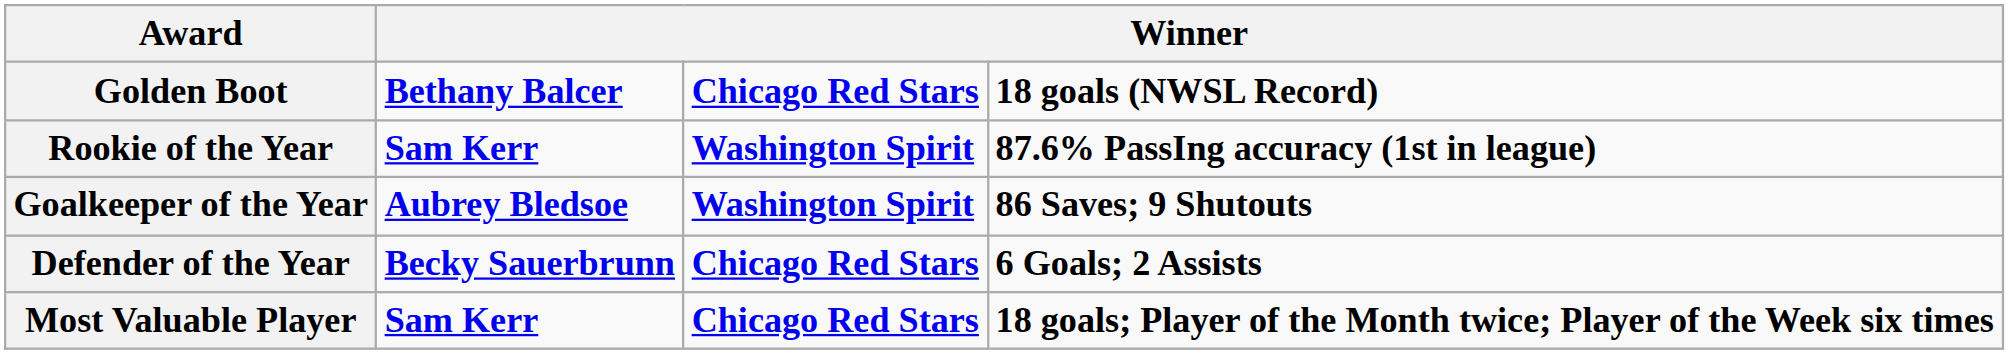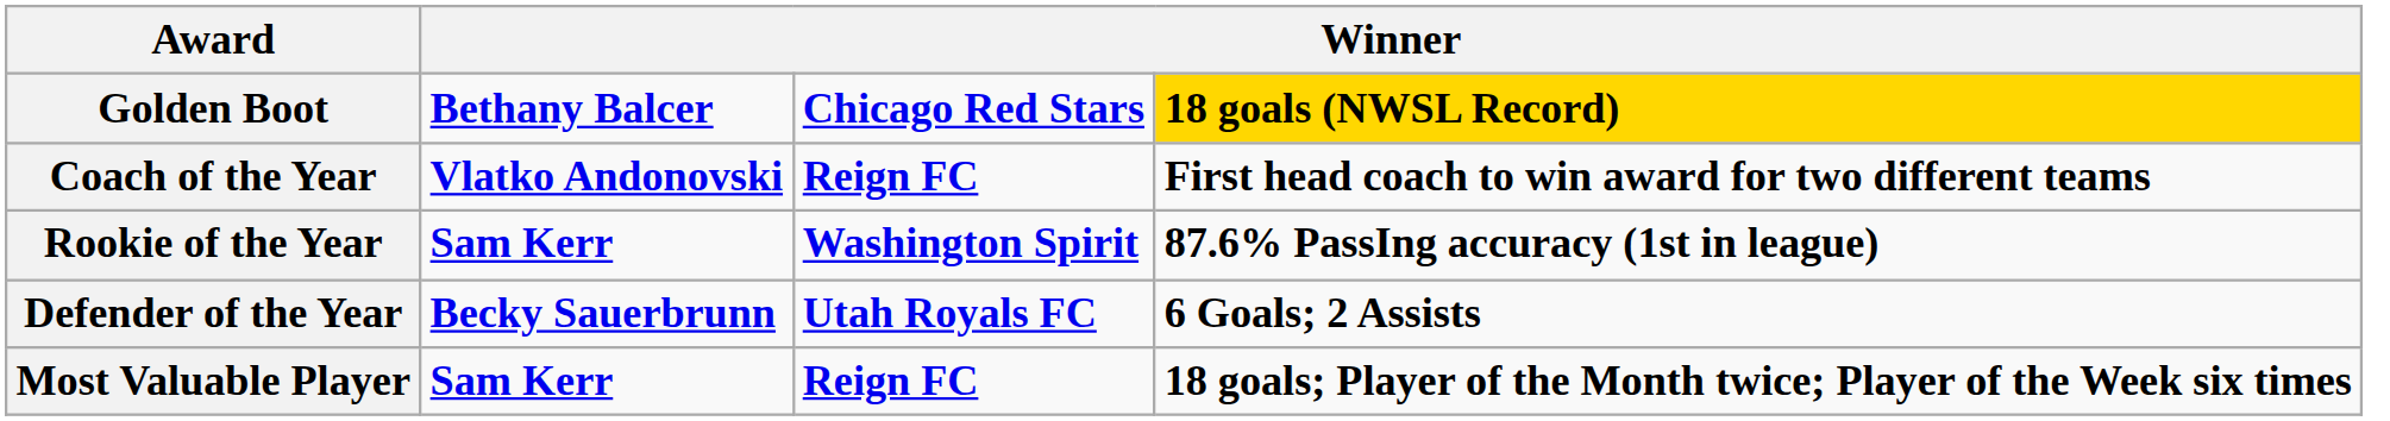 <table class="wikitable">
 <tr>
 <th>Award</th>
 <th colspan=3>Winner</th>
 </tr>
 <tr>
 <th>Golden Boot</th>
 <td><strong> <a href='#'>Bethany Balcer</a></strong></td>
 <td><strong><a href='#'>Chicago Red Stars</a></strong></td>
-<td><strong>18 goals (NWSL Record)</strong></td>
+<td style="background: gold;"><strong>18 goals (NWSL Record)</strong></td>
+</tr>
+<tr>
+<th>Coach of the Year</th>
+<td><strong> <a href='#'>Vlatko Andonovski</a></strong></td>
+<td><strong><a href='#'>Reign FC</a></strong></td>
+<td><strong>First head coach to win award for two different teams</strong></td>
 </tr>
 <tr>
 <th>Rookie of the Year</th>
 <td><strong> <a href='#'>Sam Kerr</a></strong></td>
 <td><strong><a href='#'>Washington Spirit</a></strong></td>
 <td><strong>87.6% PassIng accuracy (1st in league)</strong></td>
 </tr>
 <tr>
-<th>Goalkeeper of the Year</th>
-<td><strong> <a href='#'>Aubrey Bledsoe</a></strong></td>
-<td><strong><a href='#'>Washington Spirit</a></strong></td>
-<td><strong>86 Saves; 9 Shutouts</strong></td>
-</tr>
-<tr>
 <th>Defender of the Year</th>
 <td><strong> <a href='#'>Becky Sauerbrunn</a></strong></td>
-<td><strong><a href='#'>Chicago Red Stars</a></strong></td>
+<td><strong><a href='#'>Utah Royals FC</a></strong></td>
 <td><strong>6 Goals; 2 Assists</strong></td>
 </tr>
 <tr>
 <th>Most Valuable Player</th>
 <td><strong> <a href='#'>Sam Kerr</a></strong></td>
-<td><strong><a href='#'>Chicago Red Stars</a></strong></td>
+<td><strong><a href='#'>Reign FC</a></strong></td>
 <td><strong>18 goals; Player of the Month twice; Player of the Week six times</strong></td>
 </tr>
 </table>
